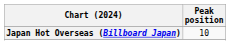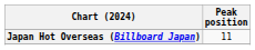 <table class="wikitable sortable plainrowheaders" style="text-align:center">
 <tr>
 <th scope="col">Chart (2024)</th>
 <th scope="col">Peak<br>position</th>
 </tr>
 <tr>
 </tr>
 <tr>
 </tr>
 <tr>
 </tr>
 <tr>
 </tr>
 <tr>
 <th scope="row">Japan Hot Overseas (<em><a href='#'>Billboard Japan</a></em>)</th>
-<td>10</td>
+<td>11</td>
 </tr>
 <tr>
 </tr>
 <tr>
 </tr>
 <tr>
 </tr>
 <tr>
 </tr>
 </table>
